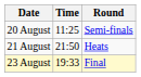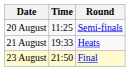 <table class="wikitable">
 <tr>
 <th>Date</th>
 <th>Time</th>
 <th>Round</th>
 </tr>
 <tr>
 <td>20 August</td>
 <td>11:25</td>
 <td><a href='#'>Semi-finals</a></td>
 </tr>
 <tr>
 <td>21 August</td>
-<td>21:50</td>
+<td>19:33</td>
 <td><a href='#'>Heats</a></td>
 </tr>
 <tr style=background:lemonchiffon>
 <td>23 August</td>
-<td>19:33</td>
+<td>21:50</td>
 <td><a href='#'>Final</a></td>
 </tr>
 </table>
